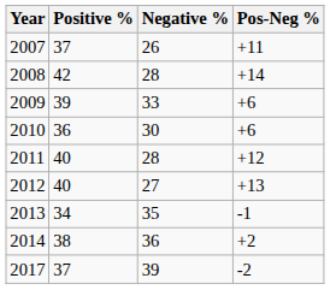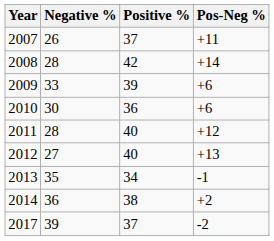 <table class="wikitable sortable" style="border:1px black; float:center; margin-left:1em;">
 <tr>
 <th>Year</th>
+<th>Negative %</th>
 <th>Positive %</th>
-<th>Negative %</th>
 <th>Pos-Neg %</th>
 </tr>
 <tr>
 <td>2007</td>
+<td>26</td>
 <td>37</td>
-<td>26</td>
 <td><span>+11</span></td>
 </tr>
 <tr>
 <td>2008</td>
+<td>28</td>
 <td>42</td>
-<td>28</td>
 <td><span>+14</span></td>
 </tr>
 <tr>
 <td>2009</td>
+<td>33</td>
 <td>39</td>
-<td>33</td>
 <td><span>+6</span></td>
 </tr>
 <tr>
 <td>2010</td>
+<td>30</td>
 <td>36</td>
-<td>30</td>
 <td><span>+6</span></td>
 </tr>
 <tr>
 <td>2011</td>
+<td>28</td>
 <td>40</td>
-<td>28</td>
 <td><span>+12</span></td>
 </tr>
 <tr>
 <td>2012</td>
+<td>27</td>
 <td>40</td>
-<td>27</td>
 <td><span>+13</span></td>
 </tr>
 <tr>
 <td>2013</td>
+<td>35</td>
 <td>34</td>
-<td>35</td>
 <td><span>-1</span></td>
 </tr>
 <tr>
 <td>2014</td>
+<td>36</td>
 <td>38</td>
-<td>36</td>
 <td><span>+2</span></td>
 </tr>
 <tr>
 <td>2017</td>
+<td>39</td>
 <td>37</td>
-<td>39</td>
 <td><span>-2</span></td>
 </tr>
 </table>
